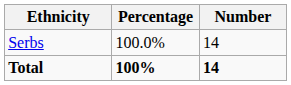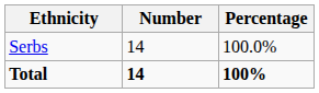 <table class="wikitable">
 <tr>
 <th width="100px">Ethnicity</th>
+<th width="80px">Number</th>
 <th width="80px">Percentage</th>
-<th width="80px">Number</th>
 </tr>
 <tr>
 <td><a href='#'>Serbs</a></td>
+<td>14</td>
 <td>100.0%</td>
-<td>14</td>
 </tr>
 <tr>
 <td><strong>Total</strong></td>
+<td><strong>14</strong></td>
 <td><strong>100%</strong></td>
-<td><strong>14</strong></td>
 </tr>
 </table>
